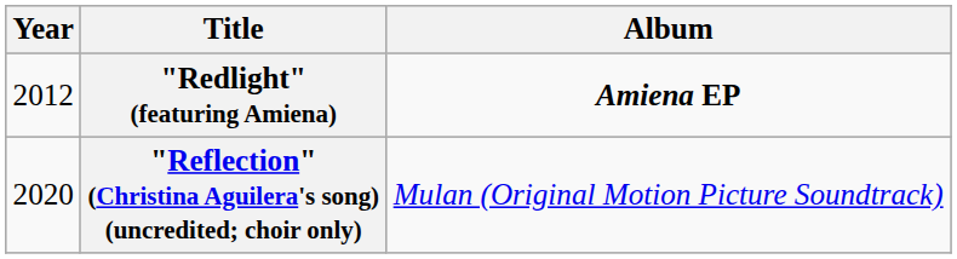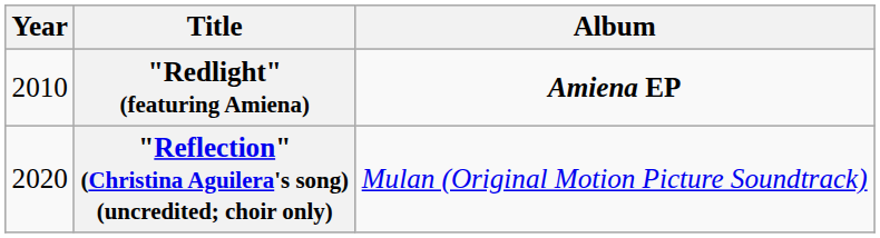 <table class="wikitable plainrowheaders" style="text-align:center;">
 <tr>
 <th scope="col">Year</th>
 <th scope="col">Title</th>
 <th scope="col">Album</th>
 </tr>
 <tr>
-<td>2012</td>
+<td>2010</td>
 <th scope="row">"Redlight"<br><small>(featuring Amiena)</small></th>
 <td><strong><em>Amiena</em> EP</strong></td>
 </tr>
 <tr>
 <td>2020</td>
 <th scope="row">"<a href='#'>Reflection</a>"<br><small>(<a href='#'>Christina Aguilera</a>'s song)</small><br><small>(uncredited; choir only)</small></th>
 <td><em><a href='#'>Mulan (Original Motion Picture Soundtrack)</a></em></td>
 </tr>
 </table>
